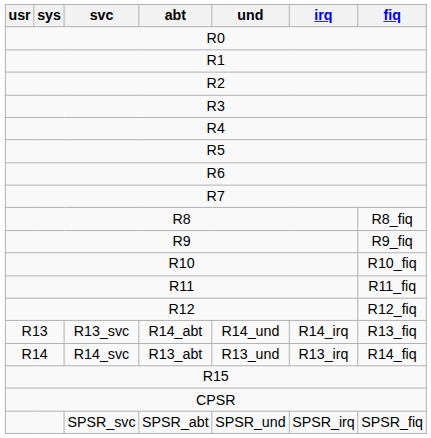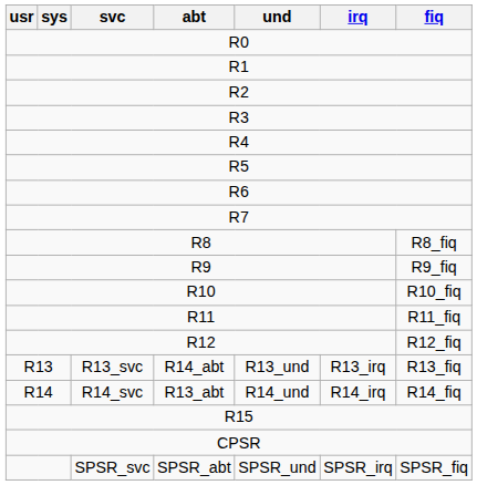 <table class="wikitable" style="float: right; margin-left: 1.5em; margin-right: 0; margin-top: 0;">
 <tr>
 <th>usr</th>
 <th>sys</th>
 <th>svc</th>
 <th>abt</th>
 <th>und</th>
 <th><a href='#'>irq</a></th>
 <th><a href='#'>fiq</a></th>
 </tr>
 <tr>
 <td colspan="7" style="text-align:center;">R0</td>
 </tr>
 <tr>
 <td colspan="7" style="text-align:center;">R1</td>
 </tr>
 <tr>
 <td colspan="7" style="text-align:center;">R2</td>
 </tr>
 <tr>
 <td colspan="7" style="text-align:center;">R3</td>
 </tr>
 <tr>
 <td colspan="7" style="text-align:center;">R4</td>
 </tr>
 <tr>
 <td colspan="7" style="text-align:center;">R5</td>
 </tr>
 <tr>
 <td colspan="7" style="text-align:center;">R6</td>
 </tr>
 <tr>
 <td colspan="7" style="text-align:center;">R7</td>
 </tr>
 <tr align=center>
 <td colspan=6>R8</td>
 <td>R8_fiq</td>
 </tr>
 <tr align=center>
 <td colspan=6>R9</td>
 <td>R9_fiq</td>
 </tr>
 <tr align=center>
 <td colspan=6>R10</td>
 <td>R10_fiq</td>
 </tr>
 <tr align=center>
 <td colspan=6>R11</td>
 <td>R11_fiq</td>
 </tr>
 <tr align=center>
 <td colspan=6>R12</td>
 <td>R12_fiq</td>
 </tr>
 <tr align=center>
 <td colspan=2>R13</td>
 <td>R13_svc</td>
 <td>R14_abt</td>
-<td>R14_und</td>
-<td>R14_irq</td>
+<td>R13_und</td>
+<td>R13_irq</td>
 <td>R13_fiq</td>
 </tr>
 <tr align=center>
 <td colspan=2>R14</td>
 <td>R14_svc</td>
 <td>R13_abt</td>
-<td>R13_und</td>
-<td>R13_irq</td>
+<td>R14_und</td>
+<td>R14_irq</td>
 <td>R14_fiq</td>
 </tr>
 <tr>
 <td colspan="7" style="text-align:center;">R15</td>
 </tr>
 <tr>
 <td colspan="7" style="text-align:center;">CPSR</td>
 </tr>
 <tr align=center>
 <td colspan=2></td>
 <td>SPSR_svc</td>
 <td>SPSR_abt</td>
 <td>SPSR_und</td>
 <td>SPSR_irq</td>
 <td>SPSR_fiq</td>
 </tr>
 </table>
